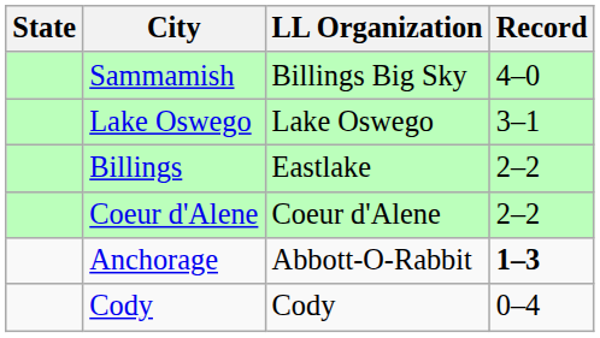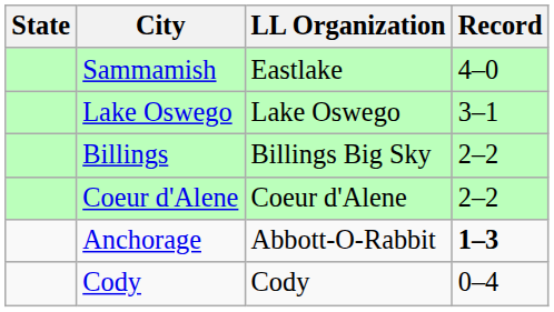 <table class="wikitable">
 <tr>
 <th>State</th>
 <th>City</th>
 <th>LL Organization</th>
 <th>Record</th>
 </tr>
 <tr bgcolor=#bbffbb>
 <td><strong></strong></td>
 <td><a href='#'>Sammamish</a></td>
-<td>Billings Big Sky</td>
+<td>Eastlake</td>
 <td>4–0</td>
 </tr>
 <tr bgcolor=#bbffbb>
 <td><strong></strong></td>
 <td><a href='#'>Lake Oswego</a></td>
 <td>Lake Oswego</td>
 <td>3–1</td>
 </tr>
 <tr bgcolor=#bbffbb>
 <td><strong></strong></td>
 <td><a href='#'>Billings</a></td>
-<td>Eastlake</td>
+<td>Billings Big Sky</td>
 <td>2–2</td>
 </tr>
 <tr bgcolor=#bbffbb>
 <td><strong></strong></td>
 <td><a href='#'>Coeur d'Alene</a></td>
 <td>Coeur d'Alene</td>
 <td>2–2</td>
 </tr>
 <tr>
 <td><strong></strong></td>
 <td><a href='#'>Anchorage</a></td>
 <td>Abbott-O-Rabbit</td>
 <td><strong>1–3</strong></td>
 </tr>
 <tr>
 <td><strong></strong></td>
 <td><a href='#'>Cody</a></td>
 <td>Cody</td>
 <td>0–4</td>
 </tr>
 </table>
